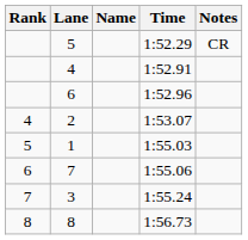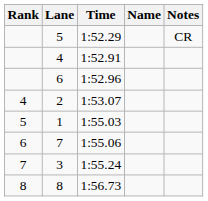 <table class="wikitable sortable" style="text-align:center">
 <tr>
 <th>Rank</th>
 <th>Lane</th>
+<th>Time</th>
 <th>Name</th>
-<th>Time</th>
 <th>Notes</th>
 </tr>
 <tr>
 <td></td>
 <td>5</td>
+<td>1:52.29</td>
 <td align=left></td>
-<td>1:52.29</td>
 <td>CR</td>
 </tr>
 <tr>
 <td></td>
 <td>4</td>
+<td>1:52.91</td>
 <td align=left></td>
-<td>1:52.91</td>
 <td></td>
 </tr>
 <tr>
 <td></td>
 <td>6</td>
+<td>1:52.96</td>
 <td align=left></td>
-<td>1:52.96</td>
 <td></td>
 </tr>
 <tr>
 <td>4</td>
 <td>2</td>
+<td>1:53.07</td>
 <td align=left></td>
-<td>1:53.07</td>
 <td></td>
 </tr>
 <tr>
 <td>5</td>
 <td>1</td>
+<td>1:55.03</td>
 <td align=left></td>
-<td>1:55.03</td>
 <td></td>
 </tr>
 <tr>
 <td>6</td>
 <td>7</td>
+<td>1:55.06</td>
 <td align=left></td>
-<td>1:55.06</td>
 <td></td>
 </tr>
 <tr>
 <td>7</td>
 <td>3</td>
+<td>1:55.24</td>
 <td align=left></td>
-<td>1:55.24</td>
 <td></td>
 </tr>
 <tr>
 <td>8</td>
 <td>8</td>
+<td>1:56.73</td>
 <td align=left></td>
-<td>1:56.73</td>
 <td></td>
 </tr>
 </table>
